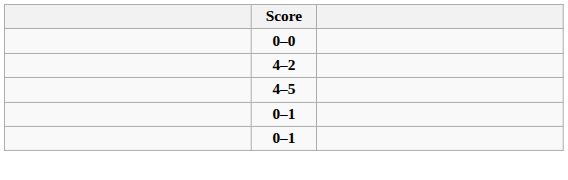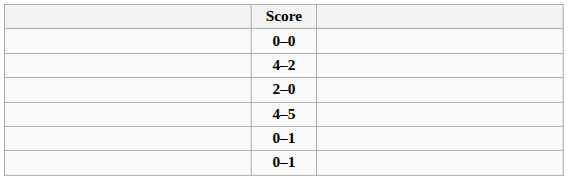 <table class="wikitable" style="text-align: center; font-size:100% ">
 <tr>
 <th align="right" width="250"></th>
 <th width="60">Score</th>
 <th align="left" width="250"></th>
 </tr>
 <tr>
 <td align=left></td>
 <td align=center><strong>0–0</strong></td>
 <td align=left></td>
 </tr>
 <tr>
 <td align=left><strong></strong></td>
 <td align=center><strong>4–2</strong></td>
+<td align=left></td>
+</tr>
+<tr>
+<td align=left><strong></strong></td>
+<td align=center><strong>2–0</strong></td>
 <td align=left></td>
 </tr>
 <tr>
 <td align=left></td>
 <td align=center><strong>4–5</strong></td>
 <td align=left><strong></strong></td>
 </tr>
 <tr>
 <td align=left></td>
 <td align=center><strong>0–1</strong></td>
 <td align=left><strong></strong></td>
 </tr>
 <tr>
 <td align=left></td>
 <td align=center><strong>0–1</strong></td>
 <td align=left><strong></strong></td>
 </tr>
 </table>
